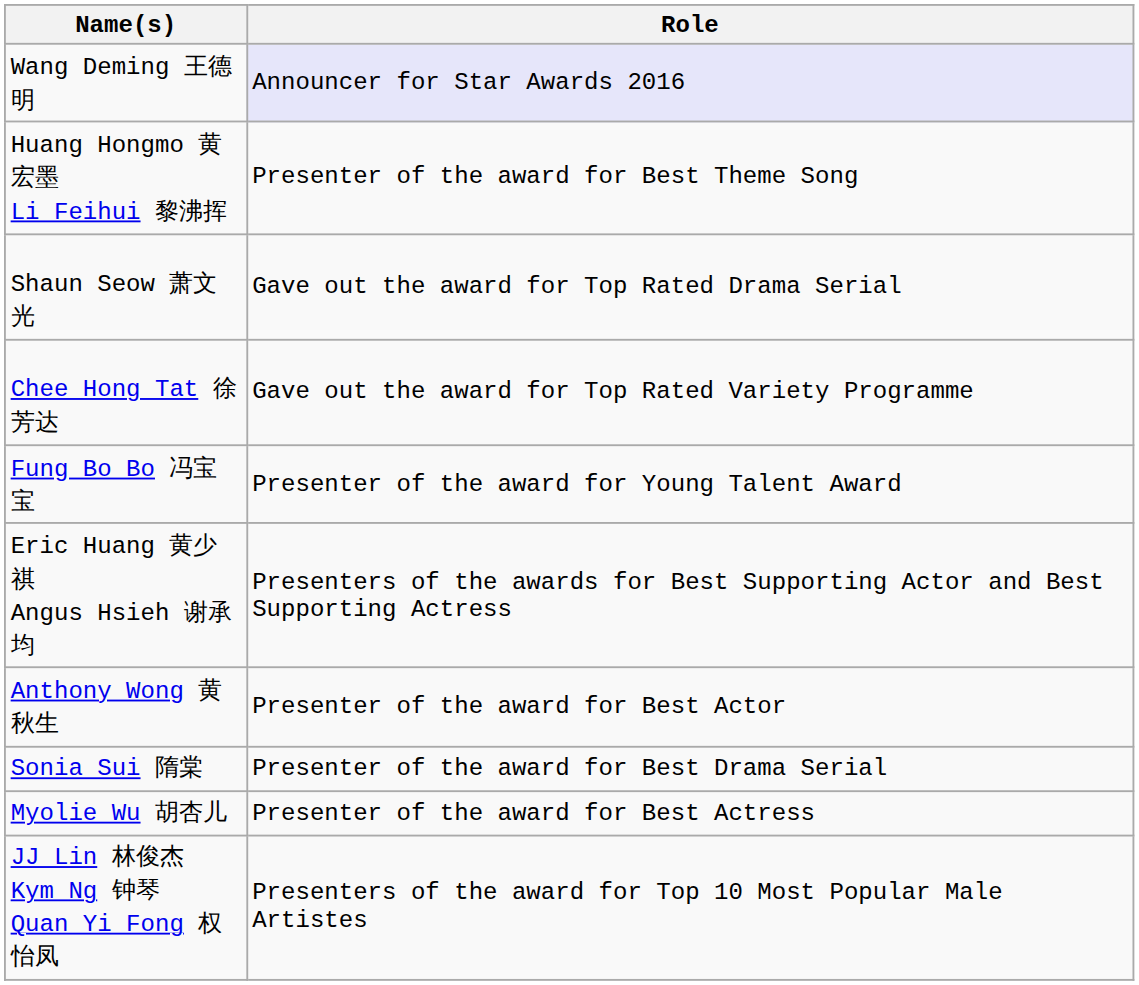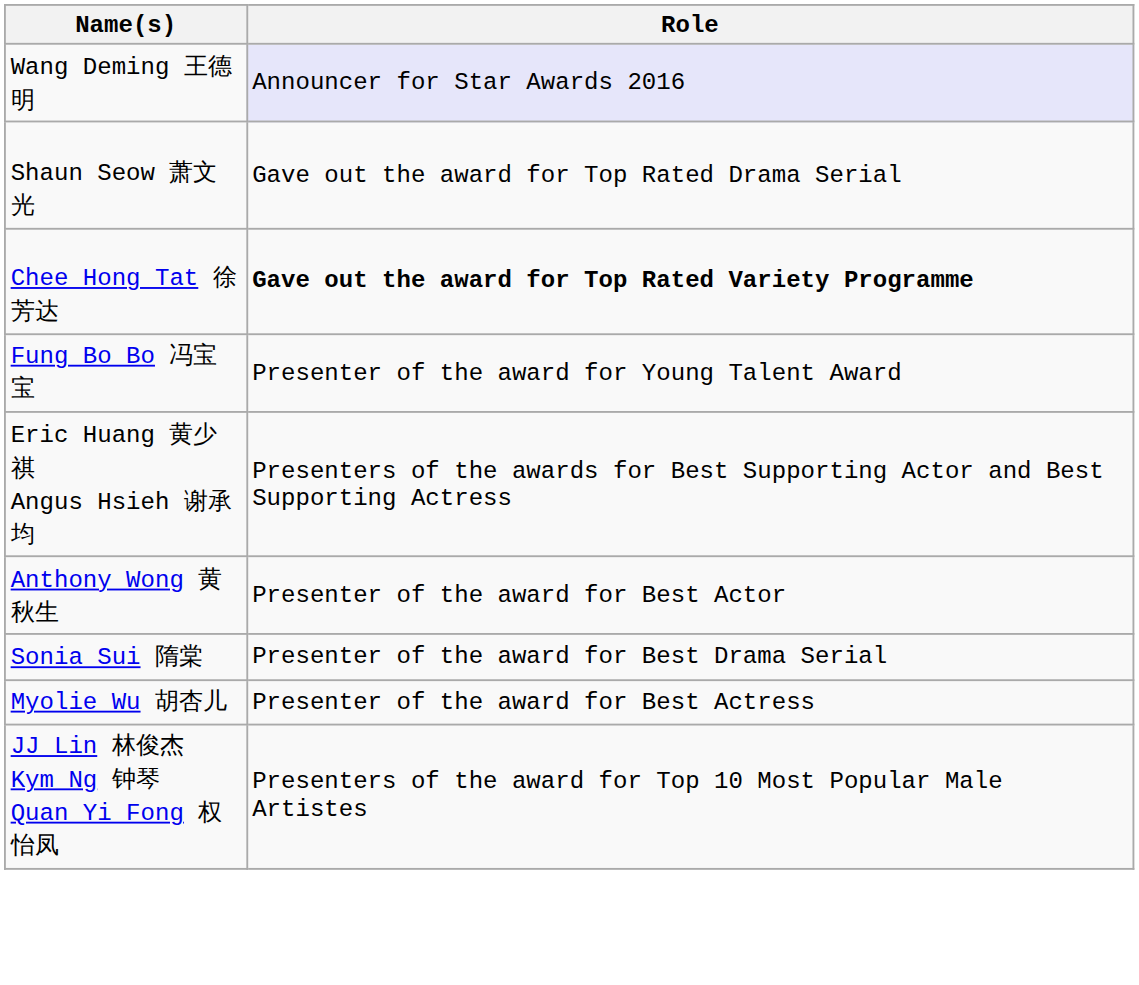 <table class="wikitable sortable">
 <tr>
 <th>Name(s)</th>
 <th>Role</th>
 </tr>
 <tr>
 <td>Wang Deming 王德明</td>
 <td style="background: lavender;">Announcer for Star Awards 2016</td>
 </tr>
 <tr>
-<td>Huang Hongmo 黄宏墨 <br> <a href='#'>Li Feihui</a> 黎沸挥</td>
-<td>Presenter of the award for Best Theme Song</td>
-</tr>
-<tr>
 <td> <br> Shaun Seow 萧文光</td>
 <td>Gave out the award for Top Rated Drama Serial</td>
 </tr>
 <tr>
 <td> <br> <a href='#'>Chee Hong Tat</a> 徐芳达</td>
-<td>Gave out the award for Top Rated Variety Programme</td>
+<td><strong>Gave out the award for Top Rated Variety Programme</strong></td>
 </tr>
 <tr>
 <td><a href='#'>Fung Bo Bo</a> 冯宝宝</td>
 <td>Presenter of the award for Young Talent Award</td>
 </tr>
 <tr>
 <td>Eric Huang 黄少祺 <br> Angus Hsieh 谢承均</td>
 <td>Presenters of the awards for Best Supporting Actor and Best Supporting Actress</td>
 </tr>
 <tr>
 <td><a href='#'>Anthony Wong</a> 黄秋生</td>
 <td>Presenter of the award for Best Actor</td>
 </tr>
 <tr>
 <td><a href='#'>Sonia Sui</a> 隋棠</td>
 <td>Presenter of the award for Best Drama Serial</td>
 </tr>
 <tr>
 <td><a href='#'>Myolie Wu</a> 胡杏儿</td>
 <td>Presenter of the award for Best Actress</td>
 </tr>
 <tr>
 <td><a href='#'>JJ Lin</a> 林俊杰 <br> <a href='#'>Kym Ng</a> 钟琴 <br> <a href='#'>Quan Yi Fong</a> 权怡凤</td>
 <td>Presenters of the award for Top 10 Most Popular Male Artistes</td>
 </tr>
 </table>
